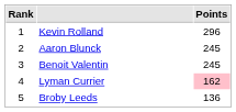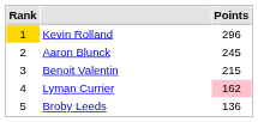 <table cellspacing="1" cellpadding="3" style="border:1px solid #aaa; font-size:86%;">
 <tr style="background:#e4e4e4;">
 <th style="border-bottom:1px solid #aaa; width:10px;">Rank</th>
 <th style="border-bottom:1px solid #aaa; width:200px;"></th>
 <th style="border-bottom:1px solid #aaa; width:20px;">Points</th>
 </tr>
 <tr>
-<td align=center>1</td>
+<td align=center style="background: gold;">1</td>
 <td> <a href='#'>Kevin Rolland</a></td>
 <td align=center>296</td>
 </tr>
 <tr>
 <td align=center>2</td>
 <td> <a href='#'>Aaron Blunck</a></td>
 <td align=center>245</td>
 </tr>
 <tr>
 <td align=center>3</td>
 <td> <a href='#'>Benoit Valentin</a></td>
-<td align=center>245</td>
+<td align=center>215</td>
 </tr>
 <tr>
 <td align=center>4</td>
 <td> <a href='#'>Lyman Currier</a></td>
 <td align=center style="background: pink;">162</td>
 </tr>
 <tr>
 <td align=center>5</td>
 <td> <a href='#'>Broby Leeds</a></td>
 <td align=center>136</td>
 </tr>
 </table>
